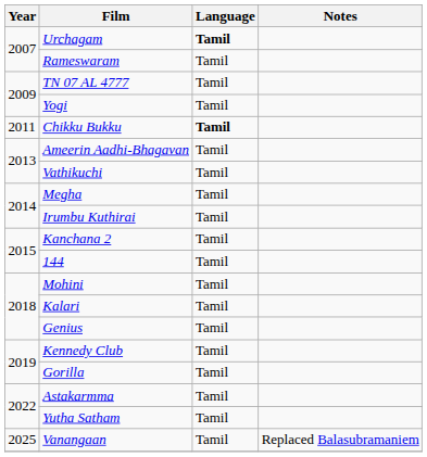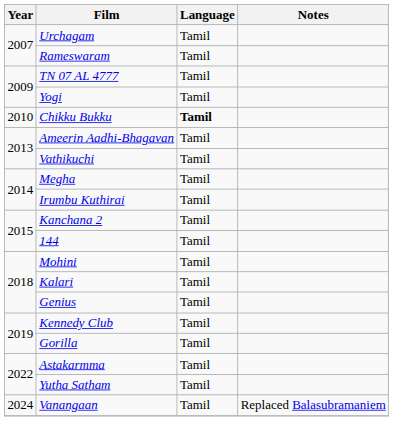 <table class="wikitable">
 <tr>
 <th>Year</th>
 <th>Film</th>
 <th>Language</th>
 <th>Notes</th>
 </tr>
 <tr>
 <td rowspan="2">2007</td>
 <td><em><a href='#'>Urchagam</a></em></td>
-<td><strong>Tamil</strong></td>
+<td>Tamil</td>
 <td></td>
 </tr>
 <tr>
 <td><em><a href='#'>Rameswaram</a></em></td>
 <td>Tamil</td>
 <td></td>
 </tr>
 <tr>
 <td rowspan="2">2009</td>
 <td><em><a href='#'>TN 07 AL 4777</a></em></td>
 <td>Tamil</td>
 <td></td>
 </tr>
 <tr>
 <td><em><a href='#'>Yogi</a></em></td>
 <td>Tamil</td>
 <td></td>
 </tr>
 <tr>
-<td>2011</td>
+<td>2010</td>
 <td><em><a href='#'>Chikku Bukku</a></em></td>
 <td><strong>Tamil</strong></td>
 <td></td>
 </tr>
 <tr>
 <td rowspan="2">2013</td>
 <td><em><a href='#'>Ameerin Aadhi-Bhagavan</a></em></td>
 <td>Tamil</td>
 <td></td>
 </tr>
 <tr>
 <td><em><a href='#'>Vathikuchi</a></em></td>
 <td>Tamil</td>
 <td></td>
 </tr>
 <tr>
 <td rowspan="2">2014</td>
 <td><em><a href='#'>Megha</a></em></td>
 <td>Tamil</td>
 <td></td>
 </tr>
 <tr>
 <td><em><a href='#'>Irumbu Kuthirai</a></em></td>
 <td>Tamil</td>
 <td></td>
 </tr>
 <tr>
 <td rowspan="2">2015</td>
 <td><em><a href='#'>Kanchana 2</a></em></td>
 <td>Tamil</td>
 <td></td>
 </tr>
 <tr>
 <td><em><a href='#'>144</a></em></td>
 <td>Tamil</td>
 <td></td>
 </tr>
 <tr>
 <td rowspan="3">2018</td>
 <td><em><a href='#'>Mohini</a></em></td>
 <td>Tamil</td>
 <td></td>
 </tr>
 <tr>
 <td><em><a href='#'>Kalari</a></em></td>
 <td>Tamil</td>
 <td></td>
 </tr>
 <tr>
 <td><em><a href='#'>Genius</a></em></td>
 <td>Tamil</td>
 <td></td>
 </tr>
 <tr>
 <td rowspan="2">2019</td>
 <td><em><a href='#'>Kennedy Club</a></em></td>
 <td>Tamil</td>
 <td></td>
 </tr>
 <tr>
 <td><em><a href='#'>Gorilla</a></em></td>
 <td>Tamil</td>
 <td></td>
 </tr>
 <tr>
 <td rowspan="2">2022</td>
 <td><em><a href='#'>Astakarmma</a></em></td>
 <td>Tamil</td>
 <td></td>
 </tr>
 <tr>
 <td><em><a href='#'>Yutha Satham</a></em></td>
 <td>Tamil</td>
 <td></td>
 </tr>
 <tr>
-<td>2025</td>
+<td>2024</td>
 <td><em><a href='#'>Vanangaan</a></em></td>
 <td>Tamil</td>
 <td>Replaced <a href='#'>Balasubramaniem</a></td>
 </tr>
 <tr>
 </tr>
 </table>
